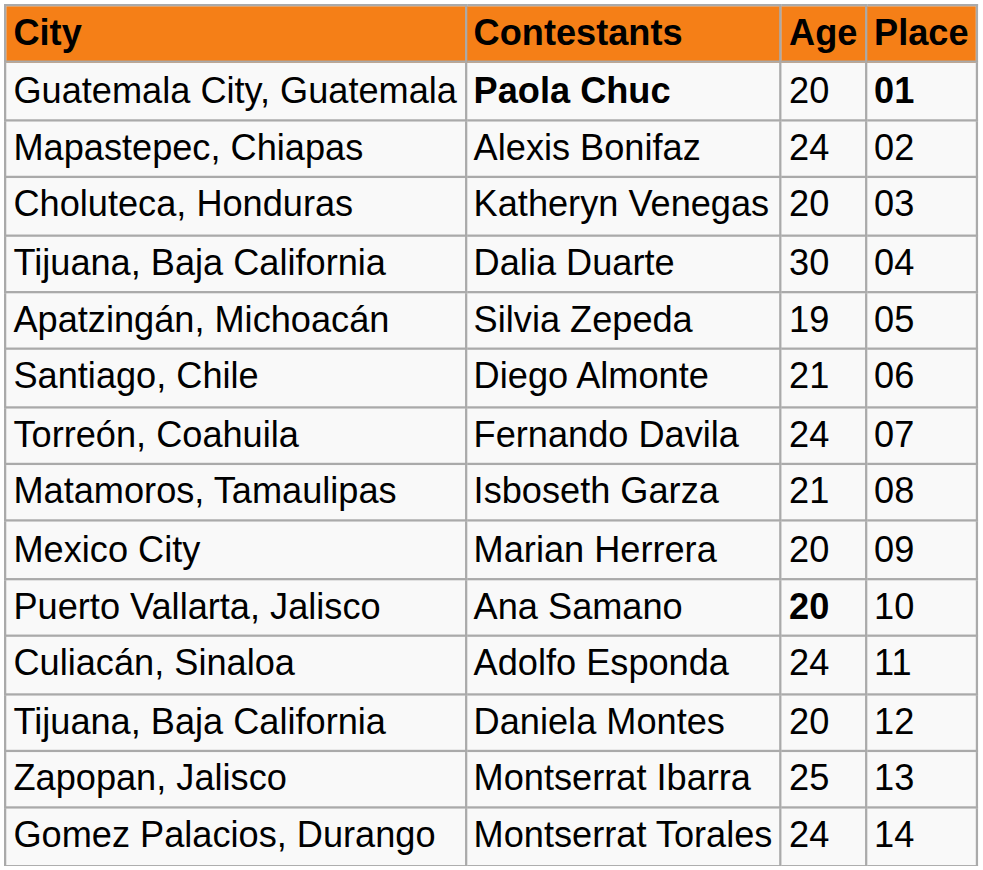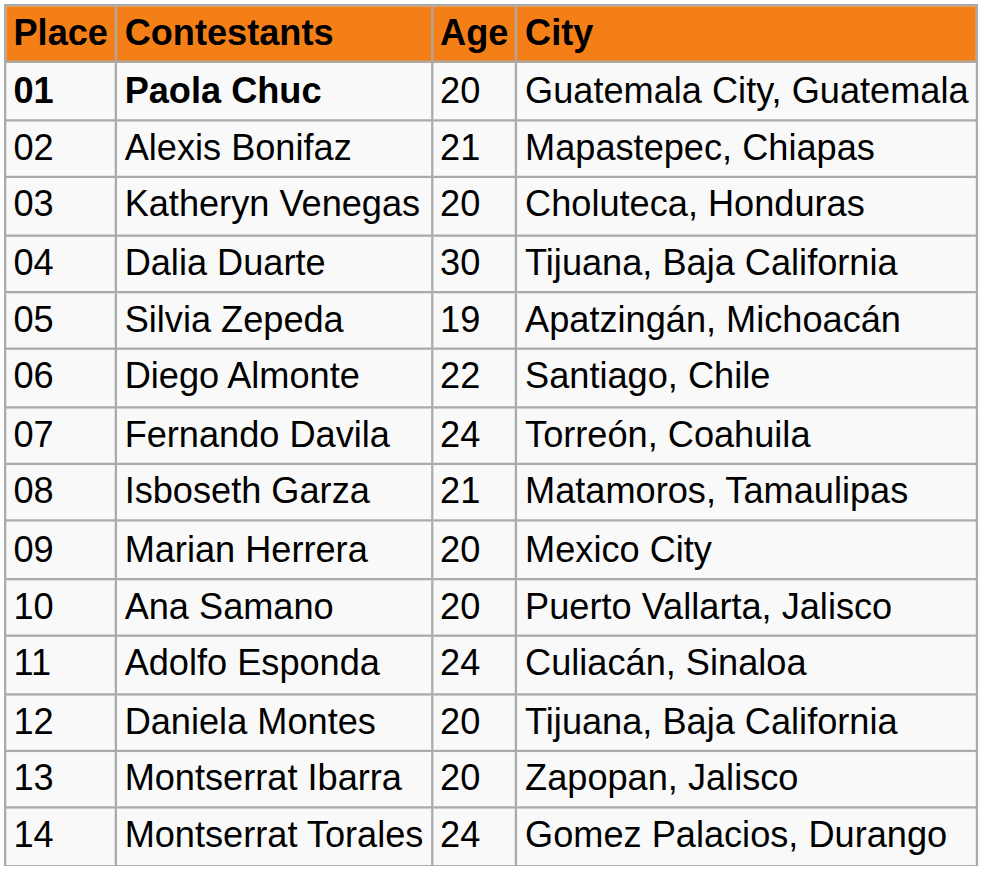 <table class="wikitable">
 <tr style="background:#F57F17; color:Black;">
-<td><strong>City</strong></td>
+<td><strong>Place</strong></td>
 <td><strong>Contestants</strong></td>
 <td><strong>Age</strong></td>
-<td><strong>Place</strong></td>
+<td><strong>City</strong></td>
 </tr>
 <tr>
-<td>Guatemala City, Guatemala</td>
+<td><strong>01</strong></td>
 <td><strong>Paola Chuc</strong></td>
 <td>20</td>
-<td><strong>01</strong></td>
+<td>Guatemala City, Guatemala</td>
 </tr>
 <tr>
+<td>02</td>
+<td>Alexis Bonifaz</td>
+<td>21</td>
 <td>Mapastepec, Chiapas</td>
-<td>Alexis Bonifaz</td>
-<td>24</td>
-<td>02</td>
 </tr>
 <tr>
-<td>Choluteca, Honduras</td>
+<td>03</td>
 <td>Katheryn Venegas</td>
 <td>20</td>
-<td>03</td>
+<td>Choluteca, Honduras</td>
 </tr>
 <tr>
-<td>Tijuana, Baja California</td>
+<td>04</td>
 <td>Dalia Duarte</td>
 <td>30</td>
-<td>04</td>
+<td>Tijuana, Baja California</td>
 </tr>
 <tr>
-<td>Apatzingán, Michoacán</td>
+<td>05</td>
 <td>Silvia Zepeda</td>
 <td>19</td>
-<td>05</td>
+<td>Apatzingán, Michoacán</td>
 </tr>
 <tr>
+<td>06</td>
+<td>Diego Almonte</td>
+<td>22</td>
 <td>Santiago, Chile</td>
-<td>Diego Almonte</td>
-<td>21</td>
-<td>06</td>
 </tr>
 <tr>
-<td>Torreón, Coahuila</td>
+<td>07</td>
 <td>Fernando Davila</td>
 <td>24</td>
-<td>07</td>
+<td>Torreón, Coahuila</td>
 </tr>
 <tr>
-<td>Matamoros, Tamaulipas</td>
+<td>08</td>
 <td>Isboseth Garza</td>
 <td>21</td>
-<td>08</td>
+<td>Matamoros, Tamaulipas</td>
 </tr>
 <tr>
-<td>Mexico City</td>
+<td>09</td>
 <td>Marian Herrera</td>
 <td>20</td>
-<td>09</td>
+<td>Mexico City</td>
 </tr>
 <tr>
+<td>10</td>
+<td>Ana Samano</td>
+<td>20</td>
 <td>Puerto Vallarta, Jalisco</td>
-<td>Ana Samano</td>
-<td><strong>20</strong></td>
-<td>10</td>
 </tr>
 <tr>
-<td>Culiacán, Sinaloa</td>
+<td>11</td>
 <td>Adolfo Esponda</td>
 <td>24</td>
-<td>11</td>
+<td>Culiacán, Sinaloa</td>
 </tr>
 <tr>
-<td>Tijuana, Baja California</td>
+<td>12</td>
 <td>Daniela Montes</td>
 <td>20</td>
-<td>12</td>
+<td>Tijuana, Baja California</td>
 </tr>
 <tr>
+<td>13</td>
+<td>Montserrat Ibarra</td>
+<td>20</td>
 <td>Zapopan, Jalisco</td>
-<td>Montserrat Ibarra</td>
-<td>25</td>
-<td>13</td>
 </tr>
 <tr>
-<td>Gomez Palacios, Durango</td>
+<td>14</td>
 <td>Montserrat Torales</td>
 <td>24</td>
-<td>14</td>
+<td>Gomez Palacios, Durango</td>
 </tr>
 </table>
